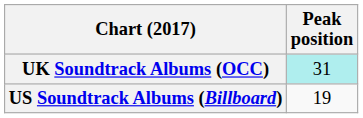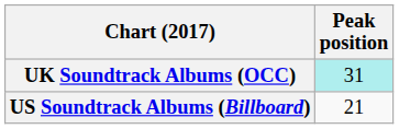 <table class="wikitable sortable plainrowheaders">
 <tr>
 <th scope="col">Chart (2017)</th>
 <th scope="col">Peak<br>position</th>
 </tr>
 <tr>
 <th scope="row">UK <a href='#'>Soundtrack Albums</a> (<a href='#'>OCC</a>)</th>
 <td style="background: paleturquoise; text-align:center;">31</td>
 </tr>
 <tr>
 <th scope="row">US <a href='#'>Soundtrack Albums</a> (<em><a href='#'>Billboard</a></em>)</th>
-<td style="text-align:center;">19</td>
+<td style="text-align:center;">21</td>
 </tr>
 </table>
